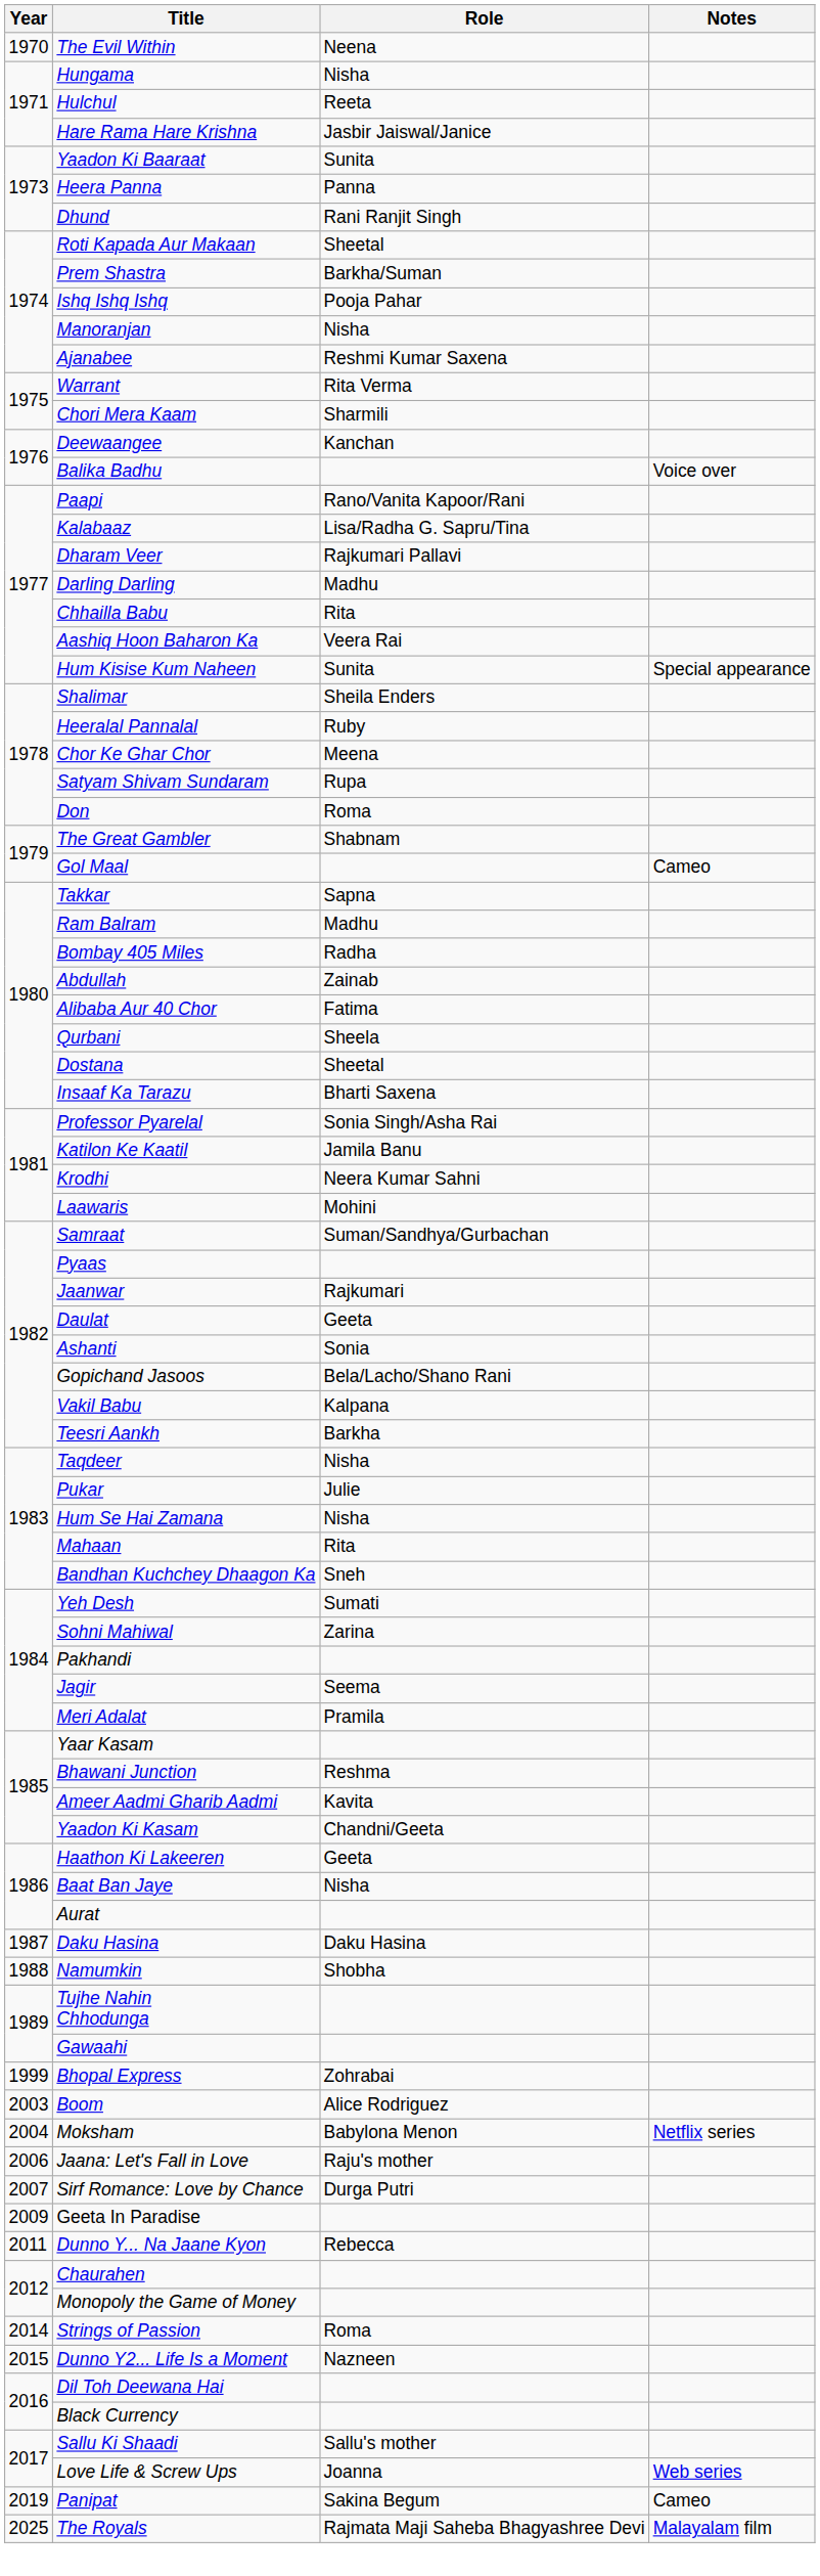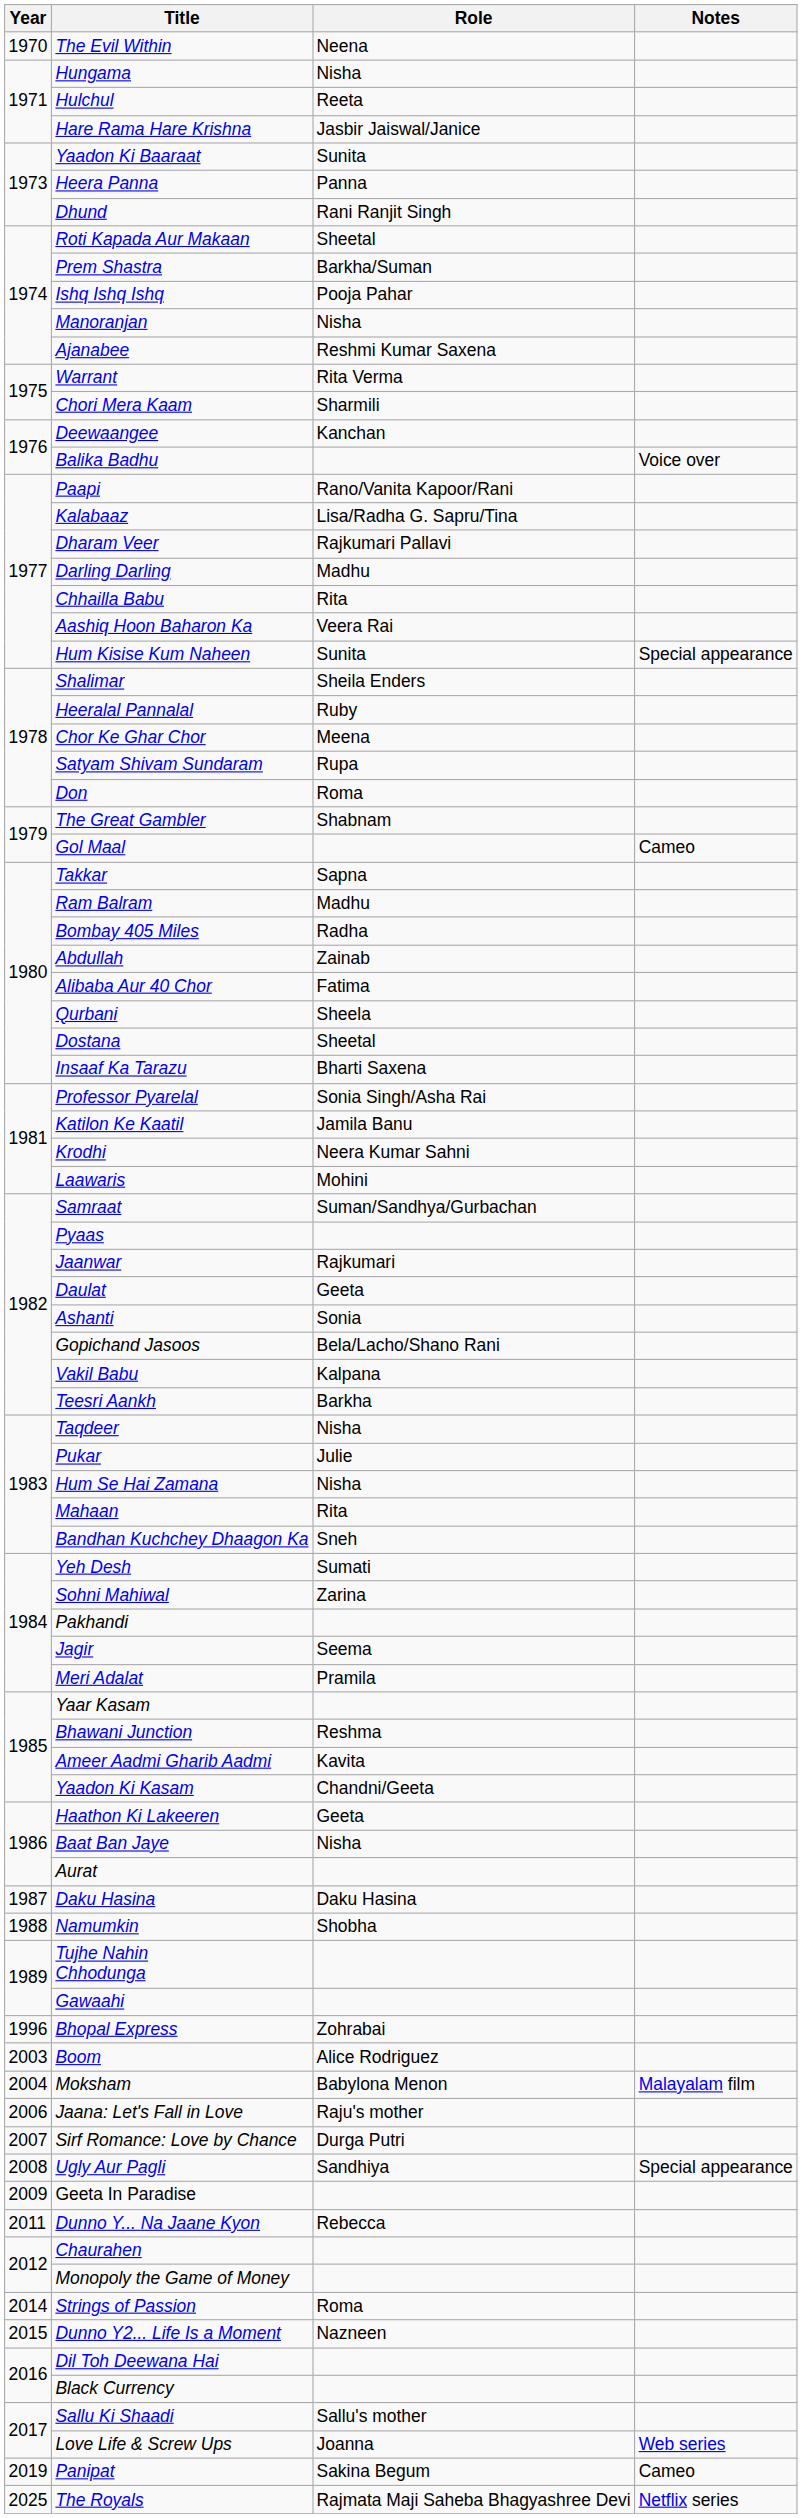 <table class="wikitable sortable">
 <tr>
 <th>Year</th>
 <th>Title</th>
 <th>Role</th>
 <th class="unsortable">Notes</th>
 </tr>
 <tr>
 <td>1970</td>
 <td><em><a href='#'>The Evil Within</a></em></td>
 <td>Neena</td>
 <td></td>
 </tr>
 <tr>
 <td rowspan=3>1971</td>
 <td><em><a href='#'>Hungama</a></em></td>
 <td>Nisha</td>
 <td></td>
 </tr>
 <tr>
 <td><em><a href='#'>Hulchul</a></em></td>
 <td>Reeta</td>
 <td></td>
 </tr>
 <tr>
 <td><em><a href='#'>Hare Rama Hare Krishna</a></em></td>
 <td>Jasbir Jaiswal/Janice</td>
 <td></td>
 </tr>
 <tr>
 <td rowspan=3>1973</td>
 <td><em><a href='#'>Yaadon Ki Baaraat</a></em></td>
 <td>Sunita</td>
 <td></td>
 </tr>
 <tr>
 <td><em><a href='#'>Heera Panna</a></em></td>
 <td>Panna</td>
 <td></td>
 </tr>
 <tr>
 <td><em><a href='#'>Dhund</a></em></td>
 <td>Rani Ranjit Singh</td>
 <td></td>
 </tr>
 <tr>
 <td rowspan=5>1974</td>
 <td><em><a href='#'>Roti Kapada Aur Makaan</a></em></td>
 <td>Sheetal</td>
 <td></td>
 </tr>
 <tr>
 <td><em><a href='#'>Prem Shastra</a></em></td>
 <td>Barkha/Suman</td>
 <td></td>
 </tr>
 <tr>
 <td><em><a href='#'>Ishq Ishq Ishq</a></em></td>
 <td>Pooja Pahar</td>
 <td></td>
 </tr>
 <tr>
 <td><em><a href='#'>Manoranjan</a></em></td>
 <td>Nisha</td>
 <td></td>
 </tr>
 <tr>
 <td><em><a href='#'>Ajanabee</a></em></td>
 <td>Reshmi Kumar Saxena</td>
 <td></td>
 </tr>
 <tr>
 <td rowspan=2>1975</td>
 <td><em><a href='#'>Warrant</a></em></td>
 <td>Rita Verma</td>
 <td></td>
 </tr>
 <tr>
 <td><em><a href='#'>Chori Mera Kaam</a></em></td>
 <td>Sharmili</td>
 <td></td>
 </tr>
 <tr>
 <td rowspan=2>1976</td>
 <td><em><a href='#'>Deewaangee</a></em></td>
 <td>Kanchan</td>
 <td></td>
 </tr>
 <tr>
 <td><em><a href='#'>Balika Badhu</a></em></td>
 <td></td>
 <td>Voice over</td>
 </tr>
 <tr>
 <td rowspan=7>1977</td>
 <td><em><a href='#'>Paapi</a></em></td>
 <td>Rano/Vanita Kapoor/Rani</td>
 <td></td>
 </tr>
 <tr>
 <td><em><a href='#'>Kalabaaz</a></em></td>
 <td>Lisa/Radha G. Sapru/Tina</td>
 <td></td>
 </tr>
 <tr>
 <td><em><a href='#'>Dharam Veer</a></em></td>
 <td>Rajkumari Pallavi</td>
 <td></td>
 </tr>
 <tr>
 <td><em><a href='#'>Darling Darling</a></em></td>
 <td>Madhu</td>
 <td></td>
 </tr>
 <tr>
 <td><em><a href='#'>Chhailla Babu</a></em></td>
 <td>Rita</td>
 <td></td>
 </tr>
 <tr>
 <td><em><a href='#'>Aashiq Hoon Baharon Ka</a></em></td>
 <td>Veera Rai</td>
 <td></td>
 </tr>
 <tr>
 <td><em><a href='#'>Hum Kisise Kum Naheen</a></em></td>
 <td>Sunita</td>
 <td>Special appearance</td>
 </tr>
 <tr>
 <td rowspan=5>1978</td>
 <td><em><a href='#'>Shalimar</a></em></td>
 <td>Sheila Enders</td>
 <td></td>
 </tr>
 <tr>
 <td><em><a href='#'>Heeralal Pannalal</a></em></td>
 <td>Ruby</td>
 <td></td>
 </tr>
 <tr>
 <td><em><a href='#'>Chor Ke Ghar Chor</a></em></td>
 <td>Meena</td>
 <td></td>
 </tr>
 <tr>
 <td><em><a href='#'>Satyam Shivam Sundaram</a></em></td>
 <td>Rupa</td>
 <td></td>
 </tr>
 <tr>
 <td><em><a href='#'>Don</a></em></td>
 <td>Roma</td>
 <td></td>
 </tr>
 <tr>
 <td rowspan=2>1979</td>
 <td><em><a href='#'>The Great Gambler</a></em></td>
 <td>Shabnam</td>
 <td></td>
 </tr>
 <tr>
 <td><em><a href='#'>Gol Maal</a></em></td>
 <td></td>
 <td>Cameo</td>
 </tr>
 <tr>
 <td rowspan=8>1980</td>
 <td><em><a href='#'>Takkar</a></em></td>
 <td>Sapna</td>
 <td></td>
 </tr>
 <tr>
 <td><em><a href='#'>Ram Balram</a></em></td>
 <td>Madhu</td>
 <td></td>
 </tr>
 <tr>
 <td><em><a href='#'>Bombay 405&nbsp;Miles</a></em></td>
 <td>Radha</td>
 <td></td>
 </tr>
 <tr>
 <td><em><a href='#'>Abdullah</a></em></td>
 <td>Zainab</td>
 <td></td>
 </tr>
 <tr>
 <td><em><a href='#'>Alibaba Aur 40 Chor</a></em></td>
 <td>Fatima</td>
 <td></td>
 </tr>
 <tr>
 <td><em><a href='#'>Qurbani</a></em></td>
 <td>Sheela</td>
 <td></td>
 </tr>
 <tr>
 <td><em><a href='#'>Dostana</a></em></td>
 <td>Sheetal</td>
 <td></td>
 </tr>
 <tr>
 <td><em><a href='#'>Insaaf Ka Tarazu</a></em></td>
 <td>Bharti Saxena</td>
 <td></td>
 </tr>
 <tr>
 <td rowspan=4>1981</td>
 <td><em><a href='#'>Professor Pyarelal</a></em></td>
 <td>Sonia Singh/Asha Rai</td>
 <td></td>
 </tr>
 <tr>
 <td><em><a href='#'>Katilon Ke Kaatil</a></em></td>
 <td>Jamila Banu</td>
 <td></td>
 </tr>
 <tr>
 <td><em><a href='#'>Krodhi</a></em></td>
 <td>Neera Kumar Sahni</td>
 <td></td>
 </tr>
 <tr>
 <td><em><a href='#'>Laawaris</a></em></td>
 <td>Mohini</td>
 <td></td>
 </tr>
 <tr>
 <td rowspan=8>1982</td>
 <td><em><a href='#'>Samraat</a></em></td>
 <td>Suman/Sandhya/Gurbachan</td>
 <td></td>
 </tr>
 <tr>
 <td><em><a href='#'>Pyaas</a></em></td>
 <td></td>
 <td></td>
 </tr>
 <tr>
 <td><em><a href='#'>Jaanwar</a></em></td>
 <td>Rajkumari</td>
 <td></td>
 </tr>
 <tr>
 <td><em><a href='#'>Daulat</a></em></td>
 <td>Geeta</td>
 <td></td>
 </tr>
 <tr>
 <td><em><a href='#'>Ashanti</a></em></td>
 <td>Sonia</td>
 <td></td>
 </tr>
 <tr>
 <td><em>Gopichand Jasoos</em></td>
 <td>Bela/Lacho/Shano Rani</td>
 <td></td>
 </tr>
 <tr>
 <td><em><a href='#'>Vakil Babu</a></em></td>
 <td>Kalpana</td>
 <td></td>
 </tr>
 <tr>
 <td><em><a href='#'>Teesri Aankh</a></em></td>
 <td>Barkha</td>
 <td></td>
 </tr>
 <tr>
 <td rowspan=5>1983</td>
 <td><em><a href='#'>Taqdeer</a></em></td>
 <td>Nisha</td>
 <td></td>
 </tr>
 <tr>
 <td><em><a href='#'>Pukar</a></em></td>
 <td>Julie</td>
 <td></td>
 </tr>
 <tr>
 <td><em><a href='#'>Hum Se Hai Zamana</a></em></td>
 <td>Nisha</td>
 <td></td>
 </tr>
 <tr>
 <td><em><a href='#'>Mahaan</a></em></td>
 <td>Rita</td>
 <td></td>
 </tr>
 <tr>
 <td><em><a href='#'>Bandhan Kuchchey Dhaagon Ka</a></em></td>
 <td>Sneh</td>
 <td></td>
 </tr>
 <tr>
 <td rowspan=5>1984</td>
 <td><em><a href='#'>Yeh Desh</a></em></td>
 <td>Sumati</td>
 <td></td>
 </tr>
 <tr>
 <td><em><a href='#'>Sohni Mahiwal</a></em></td>
 <td>Zarina</td>
 <td></td>
 </tr>
 <tr>
 <td><em>Pakhandi</em></td>
 <td></td>
 <td></td>
 </tr>
 <tr>
 <td><em><a href='#'>Jagir</a></em></td>
 <td>Seema</td>
 <td></td>
 </tr>
 <tr>
 <td><em><a href='#'>Meri Adalat</a></em></td>
 <td>Pramila</td>
 <td></td>
 </tr>
 <tr>
 <td rowspan=4>1985</td>
 <td><em>Yaar Kasam</em></td>
 <td></td>
 <td></td>
 </tr>
 <tr>
 <td><em><a href='#'>Bhawani Junction</a></em></td>
 <td>Reshma</td>
 <td></td>
 </tr>
 <tr>
 <td><em><a href='#'>Ameer Aadmi Gharib Aadmi</a></em></td>
 <td>Kavita</td>
 <td></td>
 </tr>
 <tr>
 <td><em><a href='#'>Yaadon Ki Kasam</a></em></td>
 <td>Chandni/Geeta</td>
 <td></td>
 </tr>
 <tr>
 <td rowspan=3>1986</td>
 <td><em><a href='#'>Haathon Ki Lakeeren</a></em></td>
 <td>Geeta</td>
 <td></td>
 </tr>
 <tr>
 <td><em><a href='#'>Baat Ban Jaye</a></em></td>
 <td>Nisha</td>
 <td></td>
 </tr>
 <tr>
 <td><em>Aurat</em></td>
 <td></td>
 <td></td>
 </tr>
 <tr>
 <td>1987</td>
 <td><em><a href='#'>Daku Hasina</a></em></td>
 <td>Daku Hasina</td>
 <td></td>
 </tr>
 <tr>
 <td>1988</td>
 <td><em><a href='#'>Namumkin</a></em></td>
 <td>Shobha</td>
 <td></td>
 </tr>
 <tr>
 <td rowspan=2>1989</td>
 <td><em><a href='#'>Tujhe Nahin<br>Chhodunga</a></em></td>
 <td></td>
 <td></td>
 </tr>
 <tr>
 <td><em><a href='#'>Gawaahi</a></em></td>
 <td></td>
 <td></td>
 </tr>
 <tr>
-<td>1999</td>
+<td>1996</td>
 <td><em><a href='#'>Bhopal Express</a></em></td>
 <td>Zohrabai</td>
 <td></td>
 </tr>
 <tr>
 <td>2003</td>
 <td><em><a href='#'>Boom</a></em></td>
 <td>Alice Rodriguez</td>
 <td></td>
 </tr>
 <tr>
 <td>2004</td>
 <td><em>Moksham</em></td>
 <td>Babylona Menon</td>
-<td><a href='#'>Netflix</a> series</td>
+<td><a href='#'>Malayalam</a> film</td>
 </tr>
 <tr>
 <td>2006</td>
 <td><em>Jaana: Let's Fall in Love </em></td>
 <td>Raju's mother</td>
 <td></td>
 </tr>
 <tr>
 <td>2007</td>
 <td><em>Sirf Romance: Love by Chance</em></td>
 <td>Durga Putri</td>
 <td></td>
+</tr>
+<tr>
+<td>2008</td>
+<td><em><a href='#'>Ugly Aur Pagli</a></em></td>
+<td>Sandhiya</td>
+<td>Special appearance</td>
 </tr>
 <tr>
 <td>2009</td>
 <td>Geeta In Paradise</td>
 <td></td>
 <td></td>
 </tr>
 <tr>
 <td>2011</td>
 <td><em><a href='#'>Dunno Y... Na Jaane Kyon</a></em></td>
 <td>Rebecca</td>
 <td></td>
 </tr>
 <tr>
 <td rowspan="2">2012</td>
 <td><em><a href='#'>Chaurahen</a></em></td>
 <td></td>
 <td></td>
 </tr>
 <tr>
 <td><em>Monopoly the Game of Money</em></td>
 <td></td>
 <td></td>
 </tr>
 <tr>
 <td>2014</td>
 <td><em><a href='#'>Strings of Passion</a></em></td>
 <td>Roma</td>
 <td></td>
 </tr>
 <tr>
 <td>2015</td>
 <td><em><a href='#'>Dunno Y2... Life Is a Moment</a></em></td>
 <td>Nazneen</td>
 <td></td>
 </tr>
 <tr>
 <td rowspan="2">2016</td>
 <td><em><a href='#'>Dil Toh Deewana Hai</a></em></td>
 <td></td>
 <td></td>
 </tr>
 <tr>
 <td><em>Black Currency</em></td>
 <td></td>
 <td></td>
 </tr>
 <tr>
 <td rowspan="2">2017</td>
 <td><em><a href='#'>Sallu Ki Shaadi</a></em></td>
 <td>Sallu's mother</td>
 <td></td>
 </tr>
 <tr>
 <td><em>Love Life & Screw Ups</em></td>
 <td>Joanna</td>
 <td><a href='#'>Web series</a></td>
 </tr>
 <tr>
 <td>2019</td>
 <td><em><a href='#'>Panipat</a></em></td>
 <td>Sakina Begum</td>
 <td>Cameo</td>
 </tr>
 <tr>
 <td>2025</td>
 <td><em><a href='#'>The Royals</a></em></td>
 <td>Rajmata Maji Saheba Bhagyashree Devi</td>
-<td><a href='#'>Malayalam</a> film</td>
+<td><a href='#'>Netflix</a> series</td>
 </tr>
 </table>
